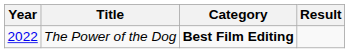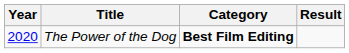 <table class="wikitable">
 <tr>
 <th>Year</th>
 <th>Title</th>
 <th>Category</th>
 <th>Result</th>
 </tr>
 <tr>
-<td><a href='#'>2022</a></td>
+<td><a href='#'>2020</a></td>
 <td><em>The Power of the Dog</em></td>
 <td><strong>Best Film Editing</strong></td>
 <td></td>
 </tr>
 </table>
